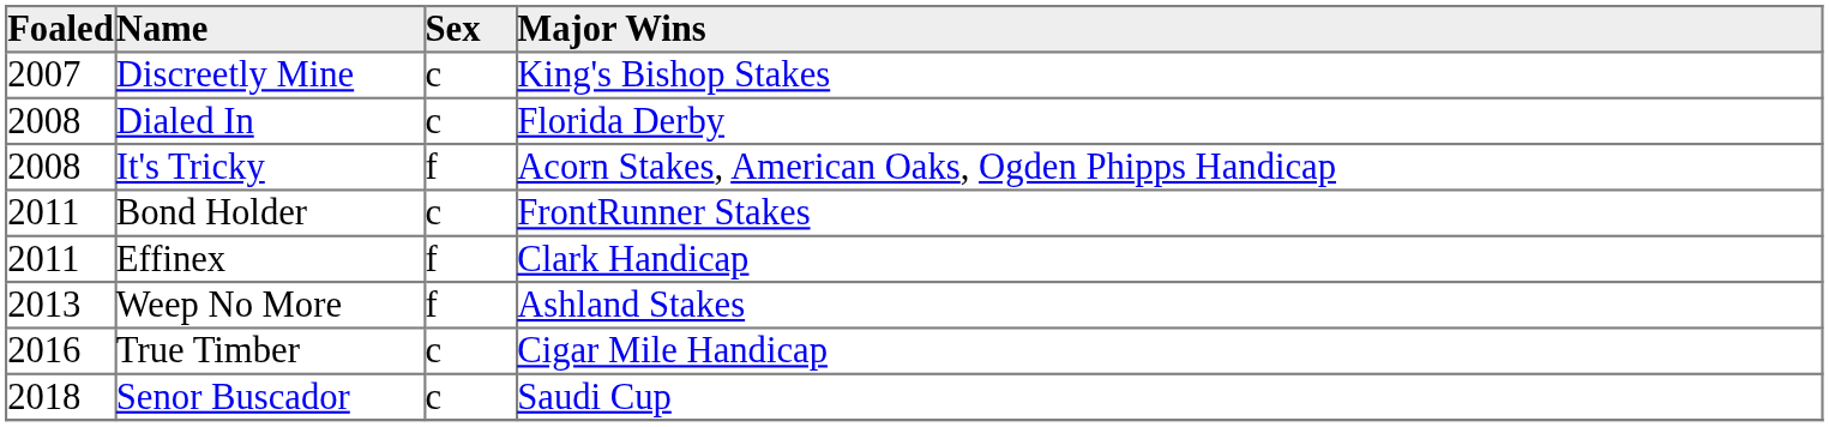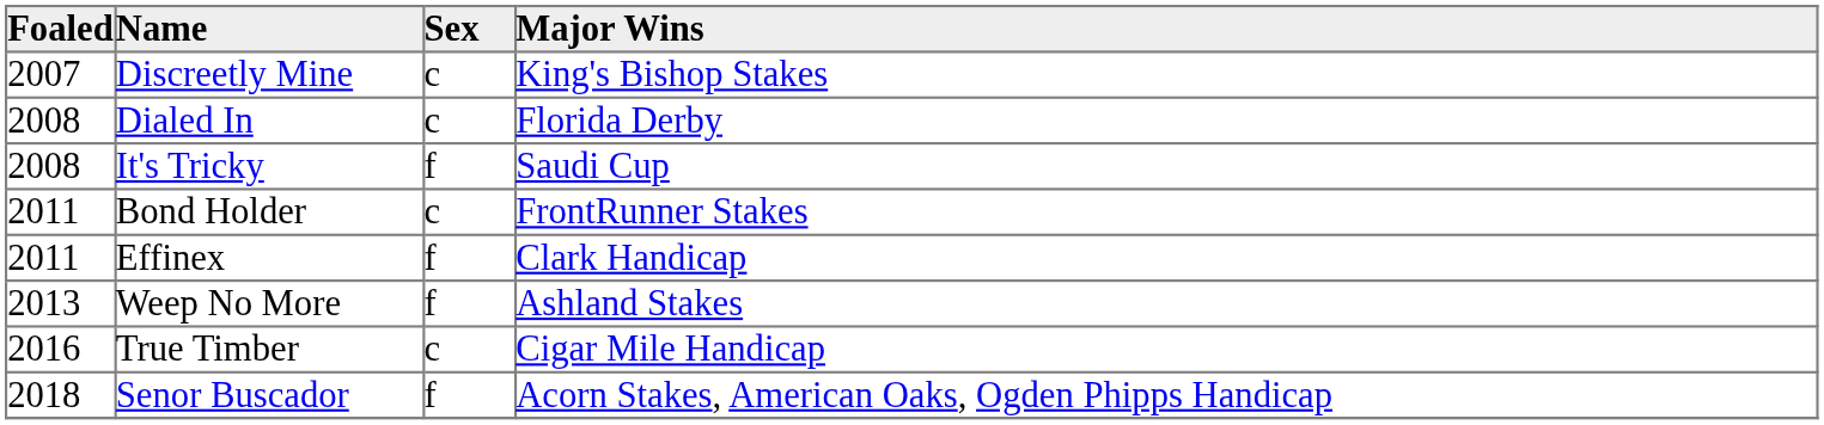 <table border="1" cellpadding="0" style="border-collapse: collapse; font-size:90%">
 <tr bgcolor="#eeeeee">
 <td width="35px"><strong>Foaled</strong></td>
 <td width="120px"><strong>Name</strong></td>
 <td width="35px"><strong>Sex</strong></td>
 <td width="510px"><strong>Major Wins</strong></td>
 </tr>
 <tr>
 <td>2007</td>
 <td><a href='#'>Discreetly Mine</a></td>
 <td>c</td>
 <td><a href='#'>King's Bishop Stakes</a></td>
 </tr>
 <tr>
 <td>2008</td>
 <td><a href='#'>Dialed In</a></td>
 <td>c</td>
 <td><a href='#'>Florida Derby</a></td>
 </tr>
 <tr>
 <td>2008</td>
 <td><a href='#'>It's Tricky</a></td>
 <td>f</td>
-<td><a href='#'>Acorn Stakes</a>, <a href='#'>American Oaks</a>, <a href='#'>Ogden Phipps Handicap</a></td>
+<td><a href='#'>Saudi Cup</a></td>
 </tr>
 <tr>
 <td>2011</td>
 <td>Bond Holder</td>
 <td>c</td>
 <td><a href='#'>FrontRunner Stakes</a></td>
 </tr>
 <tr>
 <td>2011</td>
 <td>Effinex</td>
 <td>f</td>
 <td><a href='#'>Clark Handicap</a></td>
 </tr>
 <tr>
 <td>2013</td>
 <td>Weep No More</td>
 <td>f</td>
 <td><a href='#'>Ashland Stakes</a></td>
 </tr>
 <tr>
 <td>2016</td>
 <td>True Timber</td>
 <td>c</td>
 <td><a href='#'>Cigar Mile Handicap</a></td>
 </tr>
 <tr>
 <td>2018</td>
 <td><a href='#'>Senor Buscador</a></td>
-<td>c</td>
-<td><a href='#'>Saudi Cup</a></td>
+<td>f</td>
+<td><a href='#'>Acorn Stakes</a>, <a href='#'>American Oaks</a>, <a href='#'>Ogden Phipps Handicap</a></td>
 </tr>
 <tr>
 </tr>
 </table>
